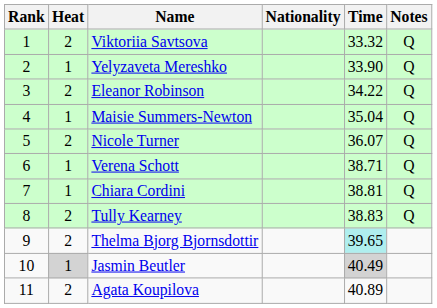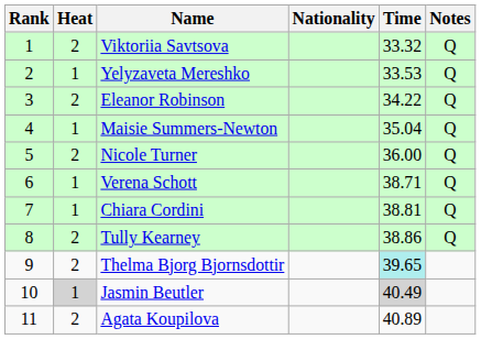 <table class="wikitable sortable" style="text-align:center">
 <tr>
 <th>Rank</th>
 <th>Heat</th>
 <th>Name</th>
 <th>Nationality</th>
 <th>Time</th>
 <th>Notes</th>
 </tr>
 <tr bgcolor=ccffcc>
 <td>1</td>
 <td>2</td>
 <td align=left><a href='#'>Viktoriia Savtsova</a></td>
 <td align=left></td>
 <td>33.32</td>
 <td>Q</td>
 </tr>
 <tr bgcolor=ccffcc>
 <td>2</td>
 <td>1</td>
 <td align=left><a href='#'>Yelyzaveta Mereshko</a></td>
 <td align=left></td>
-<td>33.90</td>
+<td>33.53</td>
 <td>Q</td>
 </tr>
 <tr bgcolor=ccffcc>
 <td>3</td>
 <td>2</td>
 <td align=left><a href='#'>Eleanor Robinson</a></td>
 <td align=left></td>
 <td>34.22</td>
 <td>Q</td>
 </tr>
 <tr bgcolor=ccffcc>
 <td>4</td>
 <td>1</td>
 <td align=left><a href='#'>Maisie Summers-Newton</a></td>
 <td align=left></td>
 <td>35.04</td>
 <td>Q</td>
 </tr>
 <tr bgcolor=ccffcc>
 <td>5</td>
 <td>2</td>
 <td align=left><a href='#'>Nicole Turner</a></td>
 <td align=left></td>
-<td>36.07</td>
+<td>36.00</td>
 <td>Q</td>
 </tr>
 <tr bgcolor=ccffcc>
 <td>6</td>
 <td>1</td>
 <td align=left><a href='#'>Verena Schott</a></td>
 <td align=left></td>
 <td>38.71</td>
 <td>Q</td>
 </tr>
 <tr bgcolor=ccffcc>
 <td>7</td>
 <td>1</td>
 <td align=left><a href='#'>Chiara Cordini</a></td>
 <td align=left></td>
 <td>38.81</td>
 <td>Q</td>
 </tr>
 <tr bgcolor=ccffcc>
 <td>8</td>
 <td>2</td>
 <td align=left><a href='#'>Tully Kearney</a></td>
 <td align=left></td>
-<td>38.83</td>
+<td>38.86</td>
 <td>Q</td>
 </tr>
 <tr>
 <td>9</td>
 <td>2</td>
 <td align=left><a href='#'>Thelma Bjorg Bjornsdottir</a></td>
 <td align=left></td>
 <td style="background: paleturquoise;">39.65</td>
 <td></td>
 </tr>
 <tr>
 <td>10</td>
 <td style="background: lightgrey;">1</td>
 <td align=left><a href='#'>Jasmin Beutler</a></td>
 <td align=left></td>
 <td style="background: lightgrey;">40.49</td>
 <td></td>
 </tr>
 <tr>
 <td>11</td>
 <td>2</td>
 <td align=left><a href='#'>Agata Koupilova</a></td>
 <td align=left></td>
 <td>40.89</td>
 <td></td>
 </tr>
 </table>
